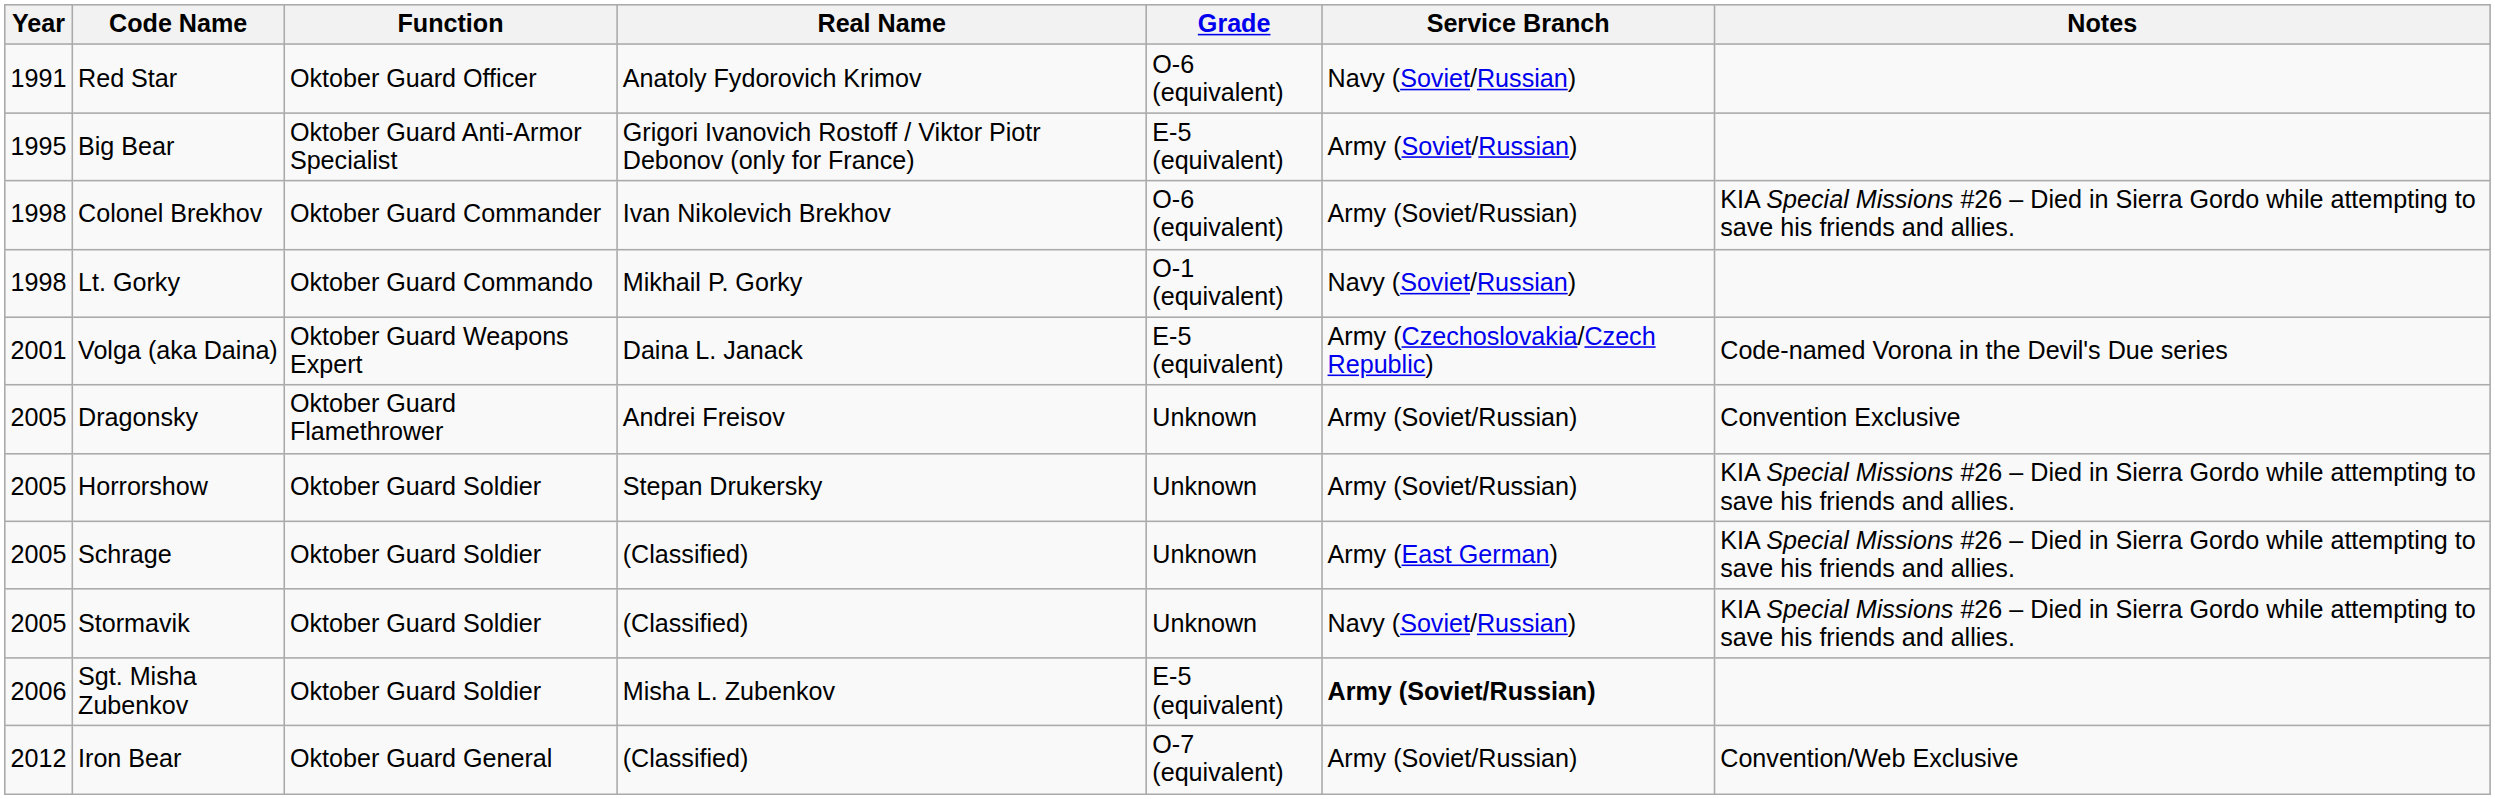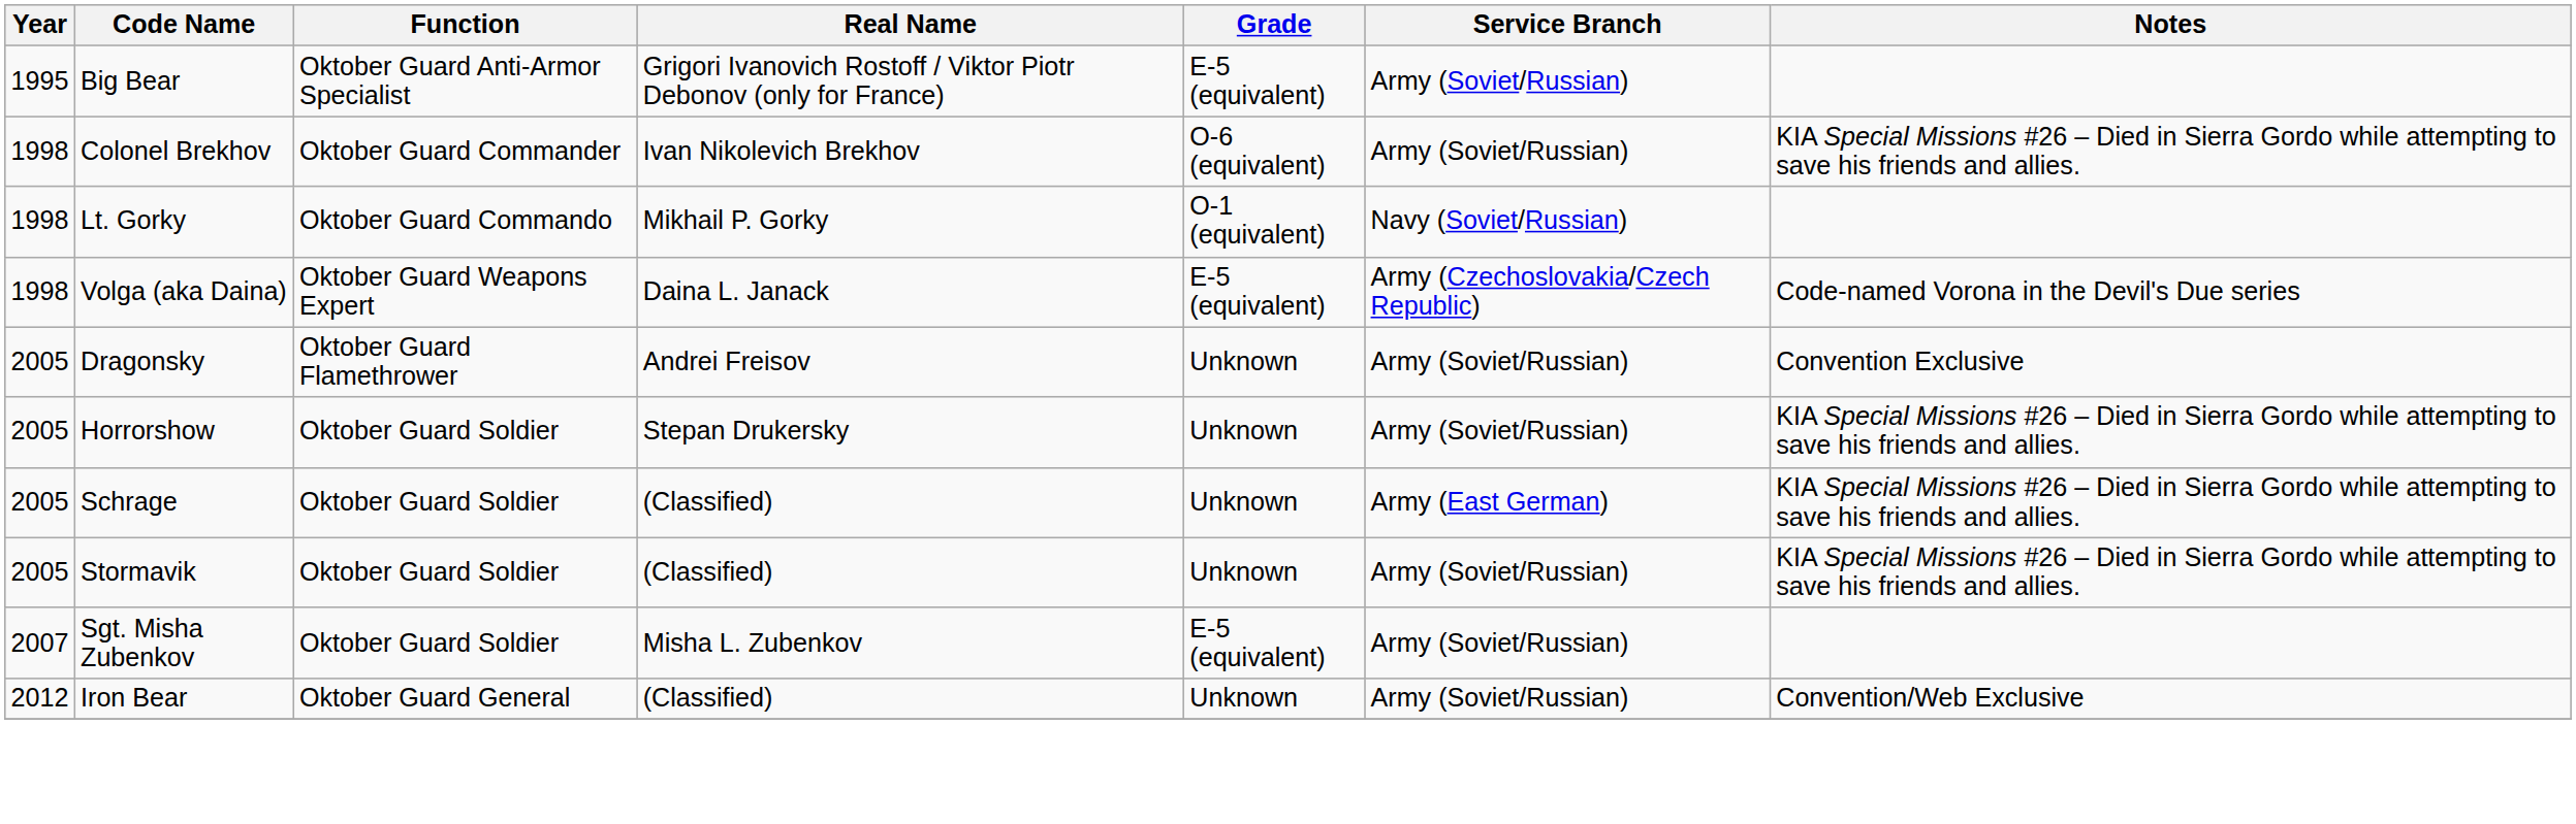 <table class="wikitable sortable" align="left" style="margin:auto;">
 <tr>
 <th>Year</th>
 <th>Code Name</th>
 <th>Function</th>
 <th>Real Name</th>
 <th><a href='#'>Grade</a></th>
 <th>Service Branch</th>
 <th>Notes</th>
-</tr>
-<tr>
-<td>1991</td>
-<td Red Star (G.I. Joe)>Red Star</td>
-<td>Oktober Guard Officer</td>
-<td>Anatoly Fydorovich Krimov</td>
-<td>O-6 (equivalent)</td>
-<td>Navy (<a href='#'>Soviet</a>/<a href='#'>Russian</a>)</td>
-<td></td>
 </tr>
 <tr>
 <td>1995</td>
 <td>Big Bear</td>
 <td>Oktober Guard Anti-Armor Specialist</td>
 <td>Grigori Ivanovich Rostoff / Viktor Piotr Debonov (only for France)</td>
 <td>E-5 (equivalent)</td>
 <td>Army (<a href='#'>Soviet</a>/<a href='#'>Russian</a>)</td>
 <td></td>
 </tr>
 <tr>
 <td>1998</td>
 <td>Colonel Brekhov</td>
 <td>Oktober Guard Commander</td>
 <td>Ivan Nikolevich Brekhov</td>
 <td>O-6 (equivalent)</td>
 <td>Army (Soviet/Russian)</td>
 <td>KIA <em>Special Missions</em> #26 – Died in Sierra Gordo while attempting to save his friends and allies.</td>
 </tr>
 <tr>
 <td>1998</td>
 <td>Lt. Gorky</td>
 <td>Oktober Guard Commando</td>
 <td>Mikhail P. Gorky</td>
 <td>O-1 (equivalent)</td>
 <td>Navy (<a href='#'>Soviet</a>/<a href='#'>Russian</a>)</td>
 <td></td>
 </tr>
 <tr>
-<td>2001</td>
+<td>1998</td>
 <td>Volga (aka Daina)</td>
 <td>Oktober Guard Weapons Expert</td>
 <td>Daina L. Janack</td>
 <td>E-5 (equivalent)</td>
 <td>Army (<a href='#'>Czechoslovakia</a>/<a href='#'>Czech Republic</a>)</td>
 <td>Code-named Vorona in the Devil's Due series</td>
 </tr>
 <tr>
 <td>2005</td>
 <td>Dragonsky</td>
 <td>Oktober Guard Flamethrower</td>
 <td>Andrei Freisov</td>
 <td>Unknown</td>
 <td>Army (Soviet/Russian)</td>
 <td>Convention Exclusive</td>
 </tr>
 <tr>
 <td>2005</td>
 <td>Horrorshow</td>
 <td>Oktober Guard Soldier</td>
 <td>Stepan Drukersky</td>
 <td>Unknown</td>
 <td>Army (Soviet/Russian)</td>
 <td>KIA <em>Special Missions</em> #26 – Died in Sierra Gordo while attempting to save his friends and allies.</td>
 </tr>
 <tr>
 <td>2005</td>
 <td>Schrage</td>
 <td>Oktober Guard Soldier</td>
 <td>(Classified)</td>
 <td>Unknown</td>
 <td>Army (<a href='#'>East German</a>)</td>
 <td>KIA <em>Special Missions</em> #26 – Died in Sierra Gordo while attempting to save his friends and allies.</td>
 </tr>
 <tr>
 <td>2005</td>
 <td>Stormavik</td>
 <td>Oktober Guard Soldier</td>
 <td>(Classified)</td>
 <td>Unknown</td>
-<td>Navy (<a href='#'>Soviet</a>/<a href='#'>Russian</a>)</td>
+<td>Army (Soviet/Russian)</td>
 <td>KIA <em>Special Missions</em> #26 – Died in Sierra Gordo while attempting to save his friends and allies.</td>
 </tr>
 <tr>
-<td>2006</td>
+<td>2007</td>
 <td>Sgt. Misha Zubenkov</td>
 <td>Oktober Guard Soldier</td>
 <td>Misha L. Zubenkov</td>
 <td>E-5 (equivalent)</td>
-<td><strong>Army (Soviet/Russian)</strong></td>
+<td>Army (Soviet/Russian)</td>
 <td></td>
 </tr>
 <tr>
 <td>2012</td>
 <td>Iron Bear</td>
 <td>Oktober Guard General</td>
 <td>(Classified)</td>
-<td>O-7 (equivalent)</td>
+<td>Unknown</td>
 <td>Army (Soviet/Russian)</td>
 <td>Convention/Web Exclusive</td>
 </tr>
 <tr>
 </tr>
 </table>
